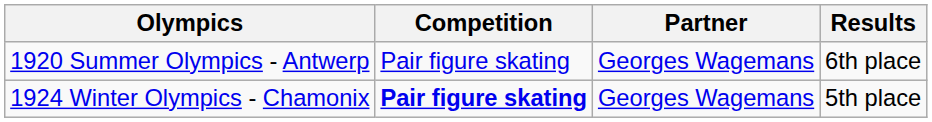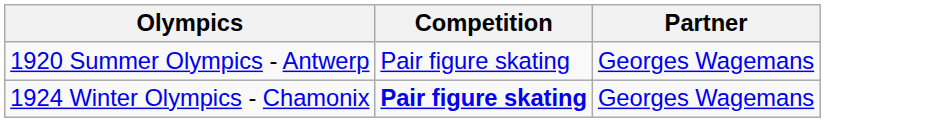 <table class="wikitable">
 <tr>
 <th>Olympics</th>
 <th>Competition</th>
 <th>Partner</th>
-<th>Results </th>
 </tr>
 <tr>
 <td><a href='#'>1920 Summer Olympics</a> - <a href='#'>Antwerp</a></td>
 <td><a href='#'>Pair figure skating</a></td>
 <td><a href='#'>Georges Wagemans</a></td>
-<td>6th place</td>
 </tr>
 <tr>
 <td><a href='#'>1924 Winter Olympics</a> - <a href='#'>Chamonix</a></td>
 <td><strong><a href='#'>Pair figure skating</a></strong></td>
 <td><a href='#'>Georges Wagemans</a></td>
-<td>5th place</td>
 </tr>
 </table>
